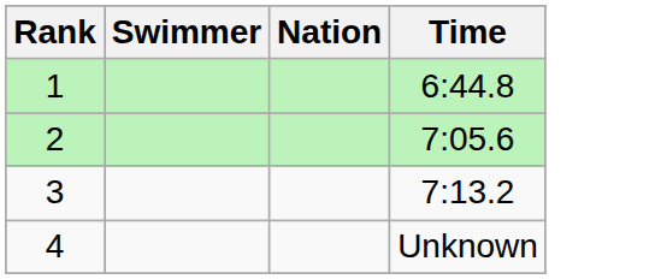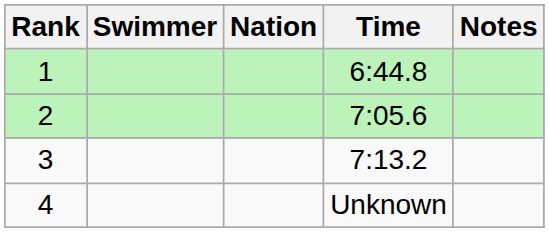 <table class="wikitable sortable" style="text-align:center">
 <tr>
 <th>Rank</th>
 <th>Swimmer</th>
 <th>Nation</th>
 <th>Time</th>
+<th>Notes</th>
 </tr>
 <tr style="background:#bbf3bb;">
 <td>1</td>
 <td align=left></td>
 <td align=left></td>
 <td>6:44.8</td>
+<td></td>
 </tr>
 <tr style="background:#bbf3bb;">
 <td>2</td>
 <td align=left></td>
 <td align=left></td>
 <td>7:05.6</td>
+<td></td>
 </tr>
 <tr>
 <td>3</td>
 <td align=left></td>
 <td align=left></td>
 <td>7:13.2</td>
+<td></td>
 </tr>
 <tr>
 <td>4</td>
 <td align=left></td>
 <td align=left></td>
 <td>Unknown</td>
+<td></td>
 </tr>
 </table>
